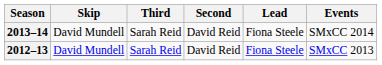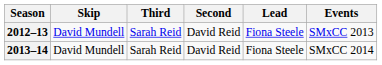 <table class="wikitable">
 <tr>
 <th scope="col">Season</th>
 <th scope="col">Skip</th>
 <th scope="col">Third</th>
 <th scope="col">Second</th>
 <th scope="col">Lead</th>
 <th scope="col">Events</th>
 </tr>
 <tr>
+<th scope="row">2012–13</th>
+<td><a href='#'>David Mundell</a></td>
+<td><a href='#'>Sarah Reid</a></td>
+<td>David Reid</td>
+<td><a href='#'>Fiona Steele</a></td>
+<td><a href='#'>SMxCC</a> 2013 </td>
+</tr>
+<tr>
 <th scope="row">2013–14</th>
 <td>David Mundell</td>
 <td>Sarah Reid</td>
 <td>David Reid</td>
 <td>Fiona Steele</td>
 <td>SMxCC 2014 </td>
 </tr>
-<tr>
-<th scope="row">2012–13</th>
-<td><a href='#'>David Mundell</a></td>
-<td><a href='#'>Sarah Reid</a></td>
-<td>David Reid</td>
-<td><a href='#'>Fiona Steele</a></td>
-<td><a href='#'>SMxCC</a> 2013 </td>
-</tr>
 </table>
